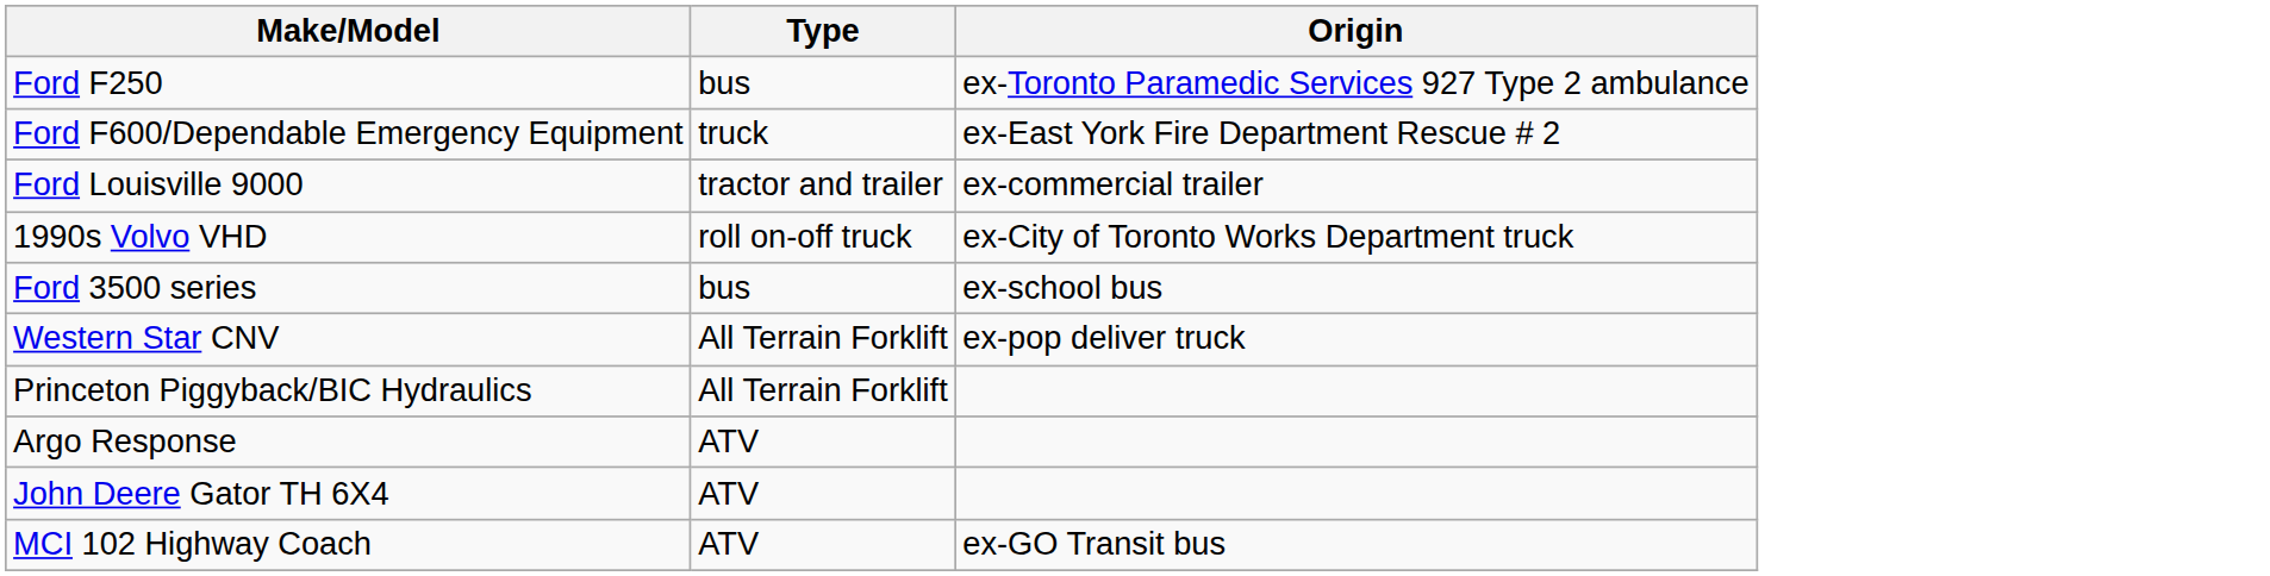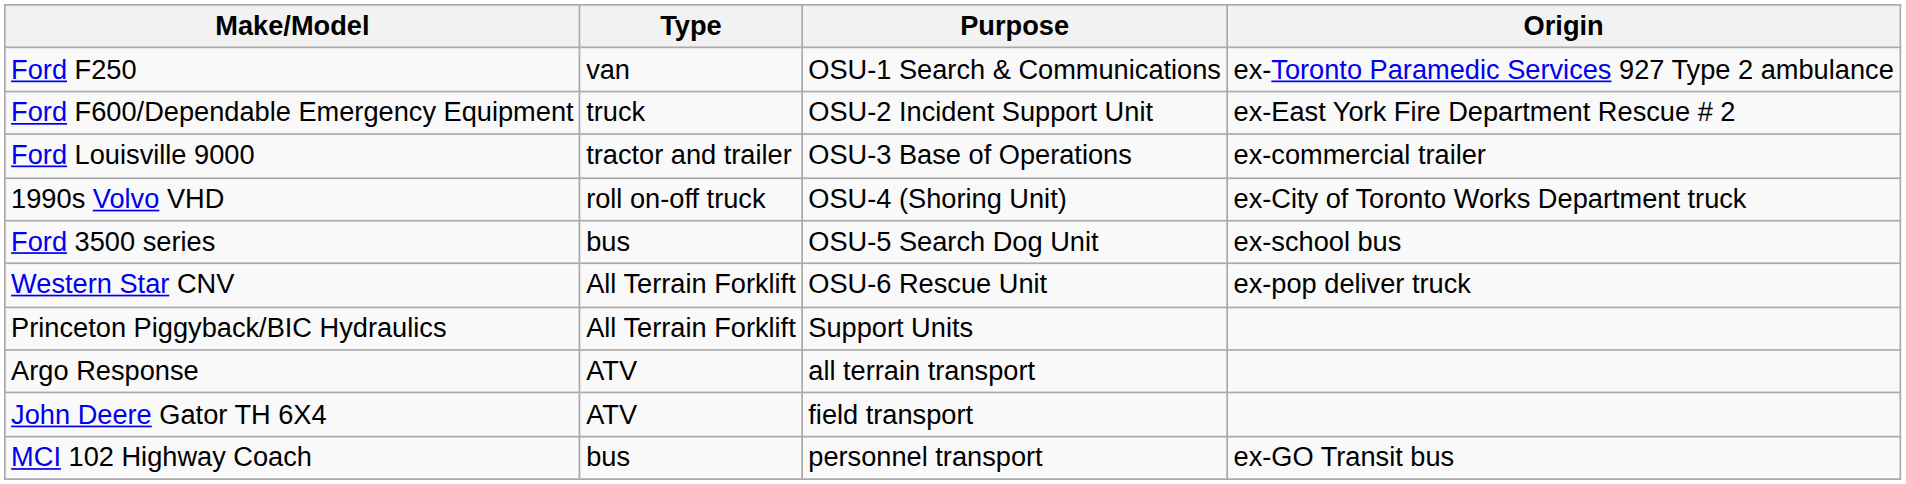 <table class="wikitable">
 <tr>
 <th>Make/Model</th>
 <th>Type</th>
+<th>Purpose</th>
 <th>Origin</th>
 </tr>
 <tr>
 <td><a href='#'>Ford</a> F250</td>
-<td>bus</td>
+<td>van</td>
+<td>OSU-1 Search & Communications</td>
 <td>ex-<a href='#'>Toronto Paramedic Services</a> 927 Type 2 ambulance</td>
 </tr>
 <tr>
 <td><a href='#'>Ford</a> F600/Dependable Emergency Equipment</td>
 <td>truck</td>
+<td>OSU-2 Incident Support Unit</td>
 <td>ex-East York Fire Department Rescue # 2</td>
 </tr>
 <tr>
 <td><a href='#'>Ford</a> Louisville 9000</td>
 <td>tractor and trailer</td>
+<td>OSU-3 Base of Operations</td>
 <td>ex-commercial trailer</td>
 </tr>
 <tr>
 <td>1990s <a href='#'>Volvo</a> VHD</td>
 <td>roll on-off truck</td>
+<td>OSU-4 (Shoring Unit)</td>
 <td>ex-City of Toronto Works Department truck</td>
 </tr>
 <tr>
 <td><a href='#'>Ford</a> 3500 series</td>
 <td>bus</td>
+<td>OSU-5 Search Dog Unit</td>
 <td>ex-school bus</td>
 </tr>
 <tr>
 <td><a href='#'>Western Star</a> CNV</td>
 <td>All Terrain Forklift</td>
+<td>OSU-6 Rescue Unit</td>
 <td>ex-pop deliver truck</td>
 </tr>
 <tr>
 <td>Princeton Piggyback/BIC Hydraulics</td>
 <td>All Terrain Forklift</td>
+<td>Support Units</td>
 <td></td>
 </tr>
 <tr>
 <td>Argo Response</td>
 <td>ATV</td>
+<td>all terrain transport</td>
 <td></td>
 </tr>
 <tr>
 <td><a href='#'>John Deere</a> Gator TH 6X4</td>
 <td>ATV</td>
+<td>field transport</td>
 <td></td>
 </tr>
 <tr>
 <td><a href='#'>MCI</a> 102 Highway Coach</td>
-<td>ATV</td>
+<td>bus</td>
+<td>personnel transport</td>
 <td>ex-GO Transit bus</td>
 </tr>
 </table>
